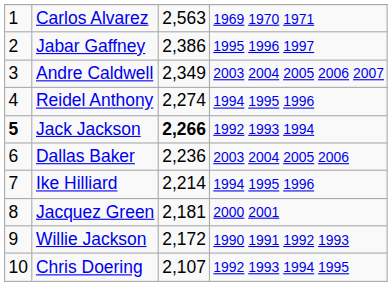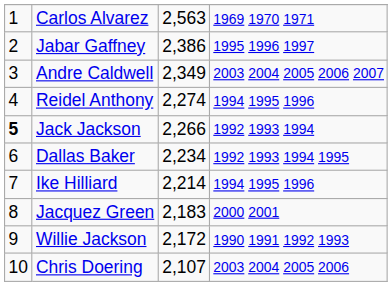 <table class="wikitable">
 <tr>
 </tr>
 <tr>
 <td>1</td>
 <td><a href='#'>Carlos Alvarez</a></td>
 <td>2,563</td>
 <td style="font-size:80%;"><a href='#'>1969</a> <a href='#'>1970</a> <a href='#'>1971</a></td>
 </tr>
 <tr>
 <td>2</td>
 <td><a href='#'>Jabar Gaffney</a></td>
 <td>2,386</td>
 <td style="font-size:80%;"><a href='#'>1995</a> <a href='#'>1996</a> <a href='#'>1997</a></td>
 </tr>
 <tr>
 <td>3</td>
 <td><a href='#'>Andre Caldwell</a></td>
 <td>2,349</td>
 <td style="font-size:80%;"><a href='#'>2003</a> <a href='#'>2004</a> <a href='#'>2005</a> <a href='#'>2006</a> <a href='#'>2007</a></td>
 </tr>
 <tr>
 <td>4</td>
 <td><a href='#'>Reidel Anthony</a></td>
 <td>2,274</td>
 <td style="font-size:80%;"><a href='#'>1994</a> <a href='#'>1995</a> <a href='#'>1996</a></td>
 </tr>
 <tr>
 <td><strong>5</strong></td>
 <td><a href='#'>Jack Jackson</a></td>
-<td><strong>2,266</strong></td>
+<td>2,266</td>
 <td style="font-size:80%;"><a href='#'>1992</a> <a href='#'>1993</a> <a href='#'>1994</a></td>
 </tr>
 <tr>
 <td>6</td>
 <td><a href='#'>Dallas Baker</a></td>
-<td>2,236</td>
-<td style="font-size:80%;"><a href='#'>2003</a> <a href='#'>2004</a> <a href='#'>2005</a> <a href='#'>2006</a></td>
+<td>2,234</td>
+<td style="font-size:80%;"><a href='#'>1992</a> <a href='#'>1993</a> <a href='#'>1994</a> <a href='#'>1995</a></td>
 </tr>
 <tr>
 <td>7</td>
 <td><a href='#'>Ike Hilliard</a></td>
 <td>2,214</td>
 <td style="font-size:80%;"><a href='#'>1994</a> <a href='#'>1995</a> <a href='#'>1996</a></td>
 </tr>
 <tr>
 <td>8</td>
 <td><a href='#'>Jacquez Green</a></td>
-<td>2,181</td>
+<td>2,183</td>
 <td style="font-size:80%;"><a href='#'>2000</a> <a href='#'>2001</a></td>
 </tr>
 <tr>
 <td>9</td>
 <td><a href='#'>Willie Jackson</a></td>
 <td>2,172</td>
 <td style="font-size:80%;"><a href='#'>1990</a> <a href='#'>1991</a> <a href='#'>1992</a> <a href='#'>1993</a></td>
 </tr>
 <tr>
 <td>10</td>
 <td><a href='#'>Chris Doering</a></td>
 <td>2,107</td>
-<td style="font-size:80%;"><a href='#'>1992</a> <a href='#'>1993</a> <a href='#'>1994</a> <a href='#'>1995</a></td>
+<td style="font-size:80%;"><a href='#'>2003</a> <a href='#'>2004</a> <a href='#'>2005</a> <a href='#'>2006</a></td>
 </tr>
 </table>
